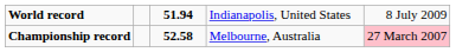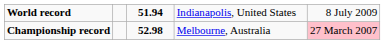 <table class="wikitable">
 <tr>
 <td><strong>World record</strong></td>
 <td style="padding-right:1em"></td>
 <td style="text-align:center;padding-left:1em; padding-right:1em;"><strong>51.94</strong></td>
 <td style="padding-right:1em"><a href='#'>Indianapolis</a>, United States</td>
 <td align=right>8 July 2009</td>
 </tr>
 <tr>
 <td><strong>Championship record</strong></td>
 <td style="padding-right:1em"></td>
-<td style="text-align:center;padding-left:1em; padding-right:1em;"><strong>52.58</strong></td>
+<td style="text-align:center;padding-left:1em; padding-right:1em;"><strong>52.98</strong></td>
 <td style="padding-right:1em"><a href='#'>Melbourne</a>, Australia</td>
 <td align=right style="background: pink;">27 March 2007</td>
 </tr>
 </table>
